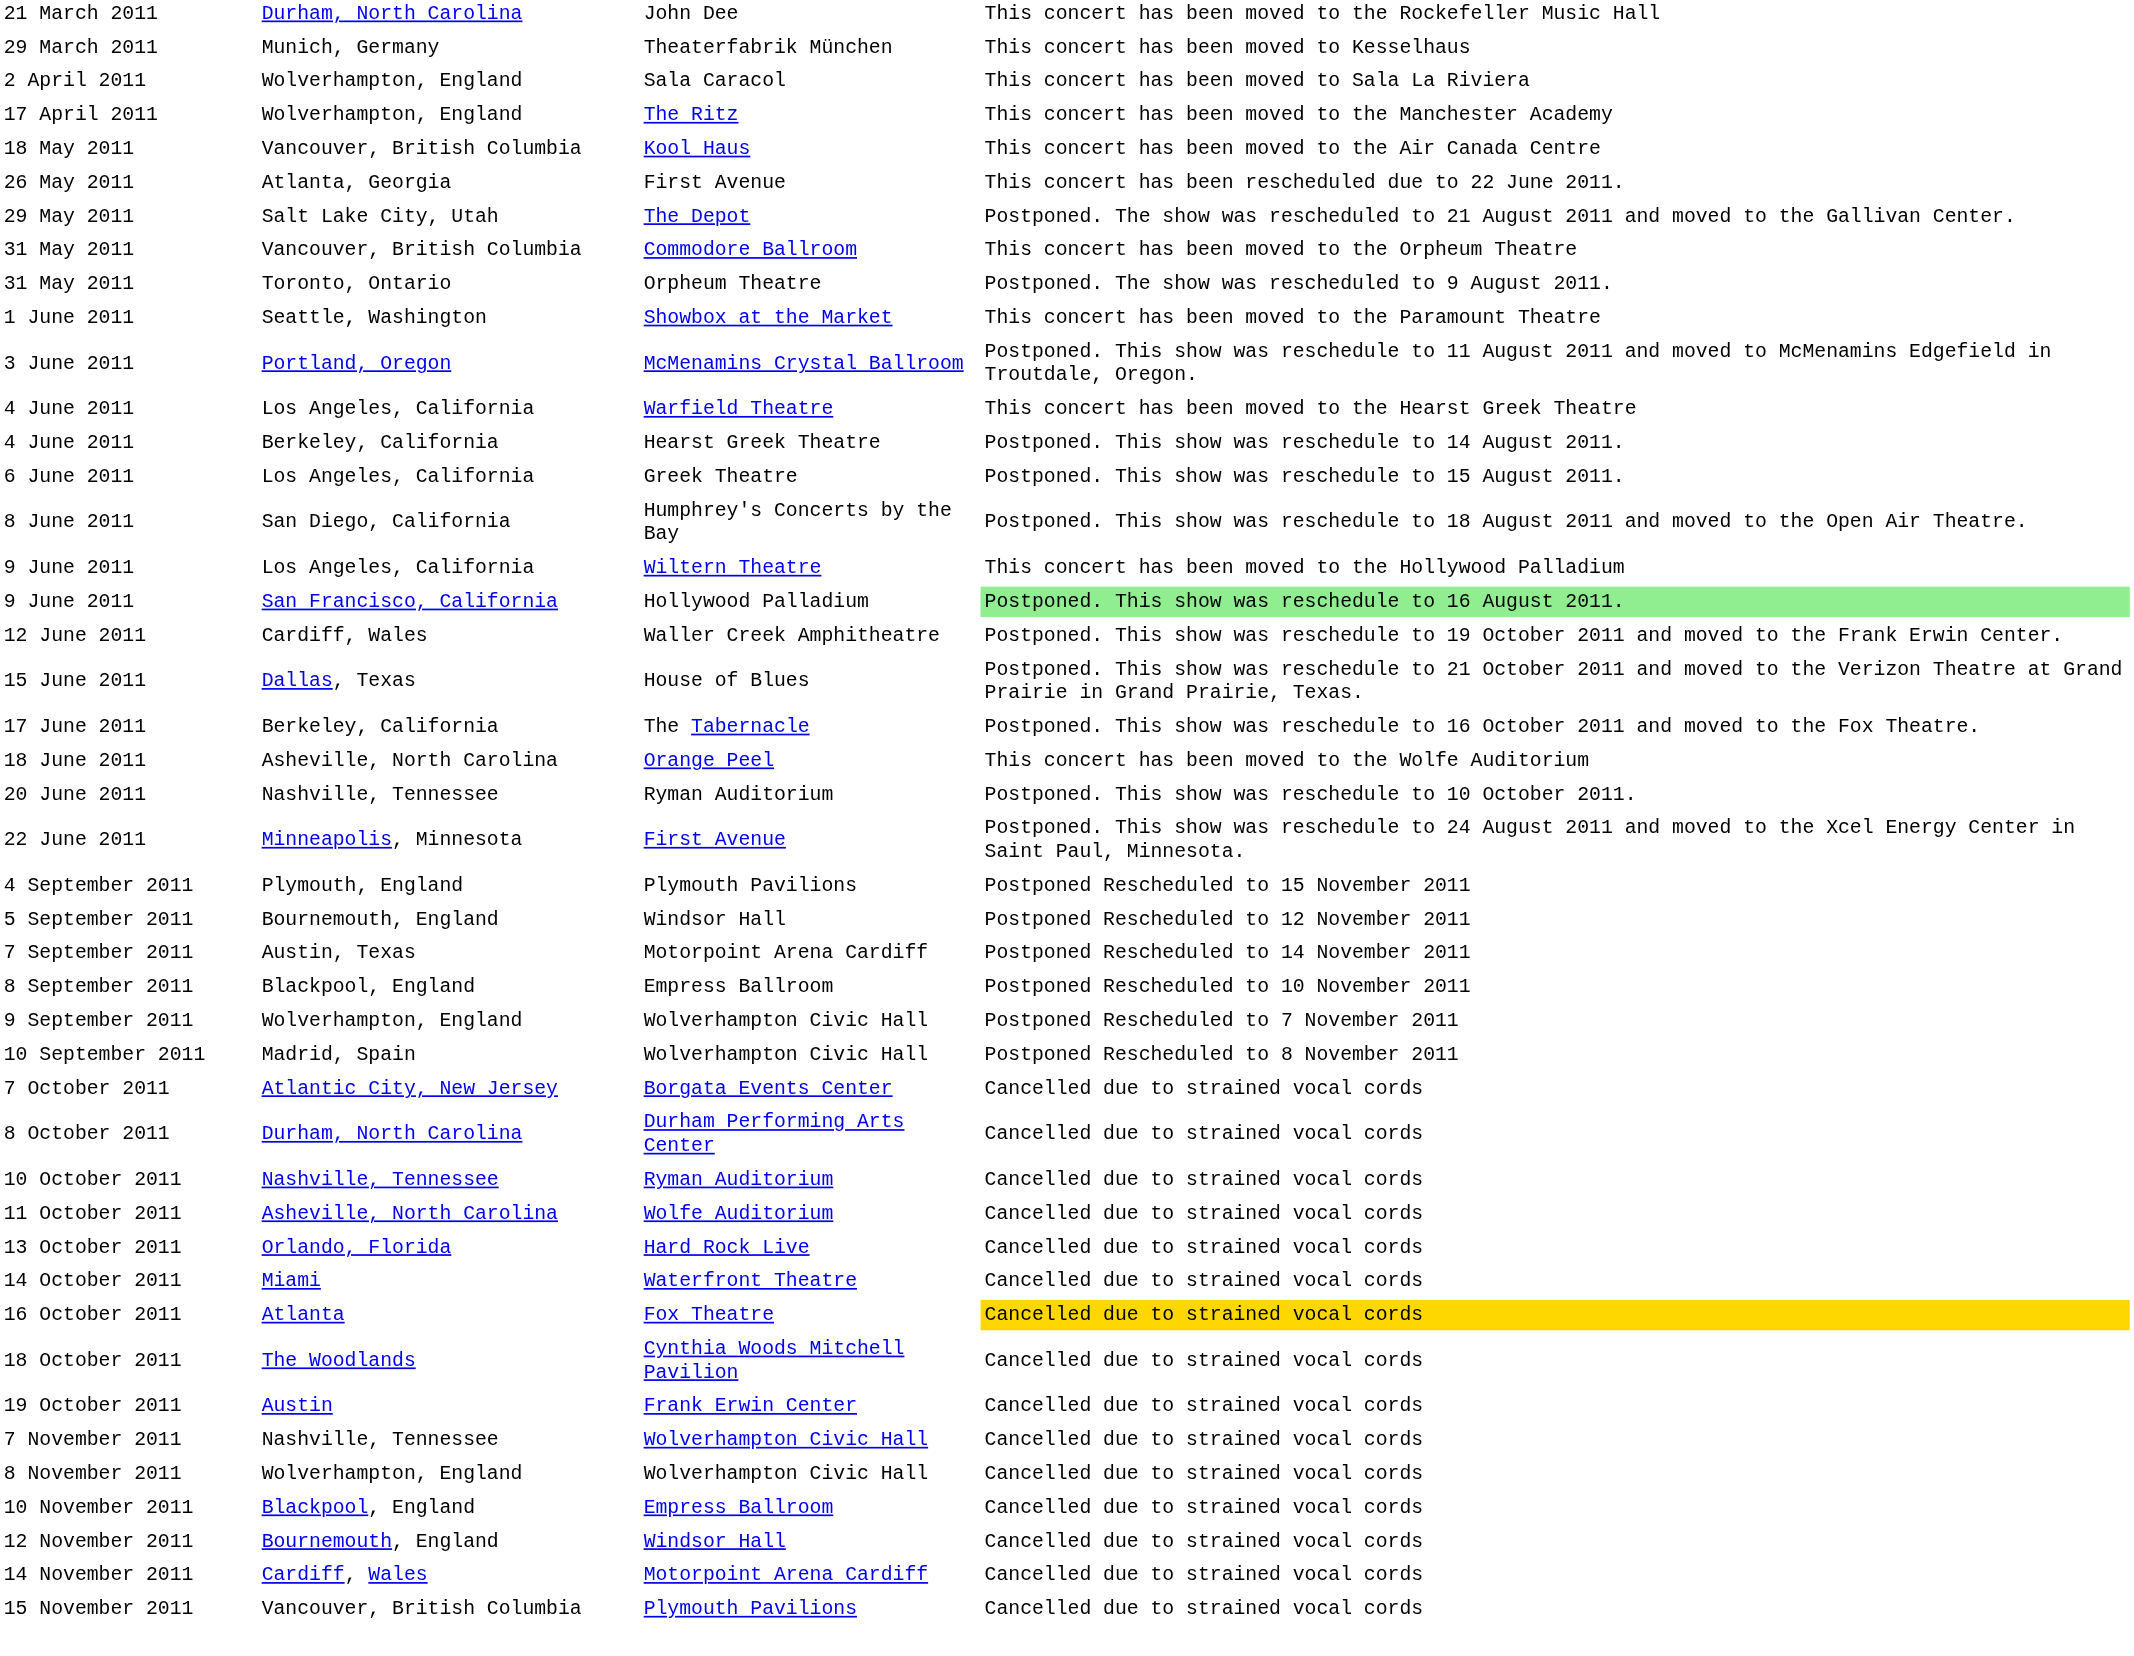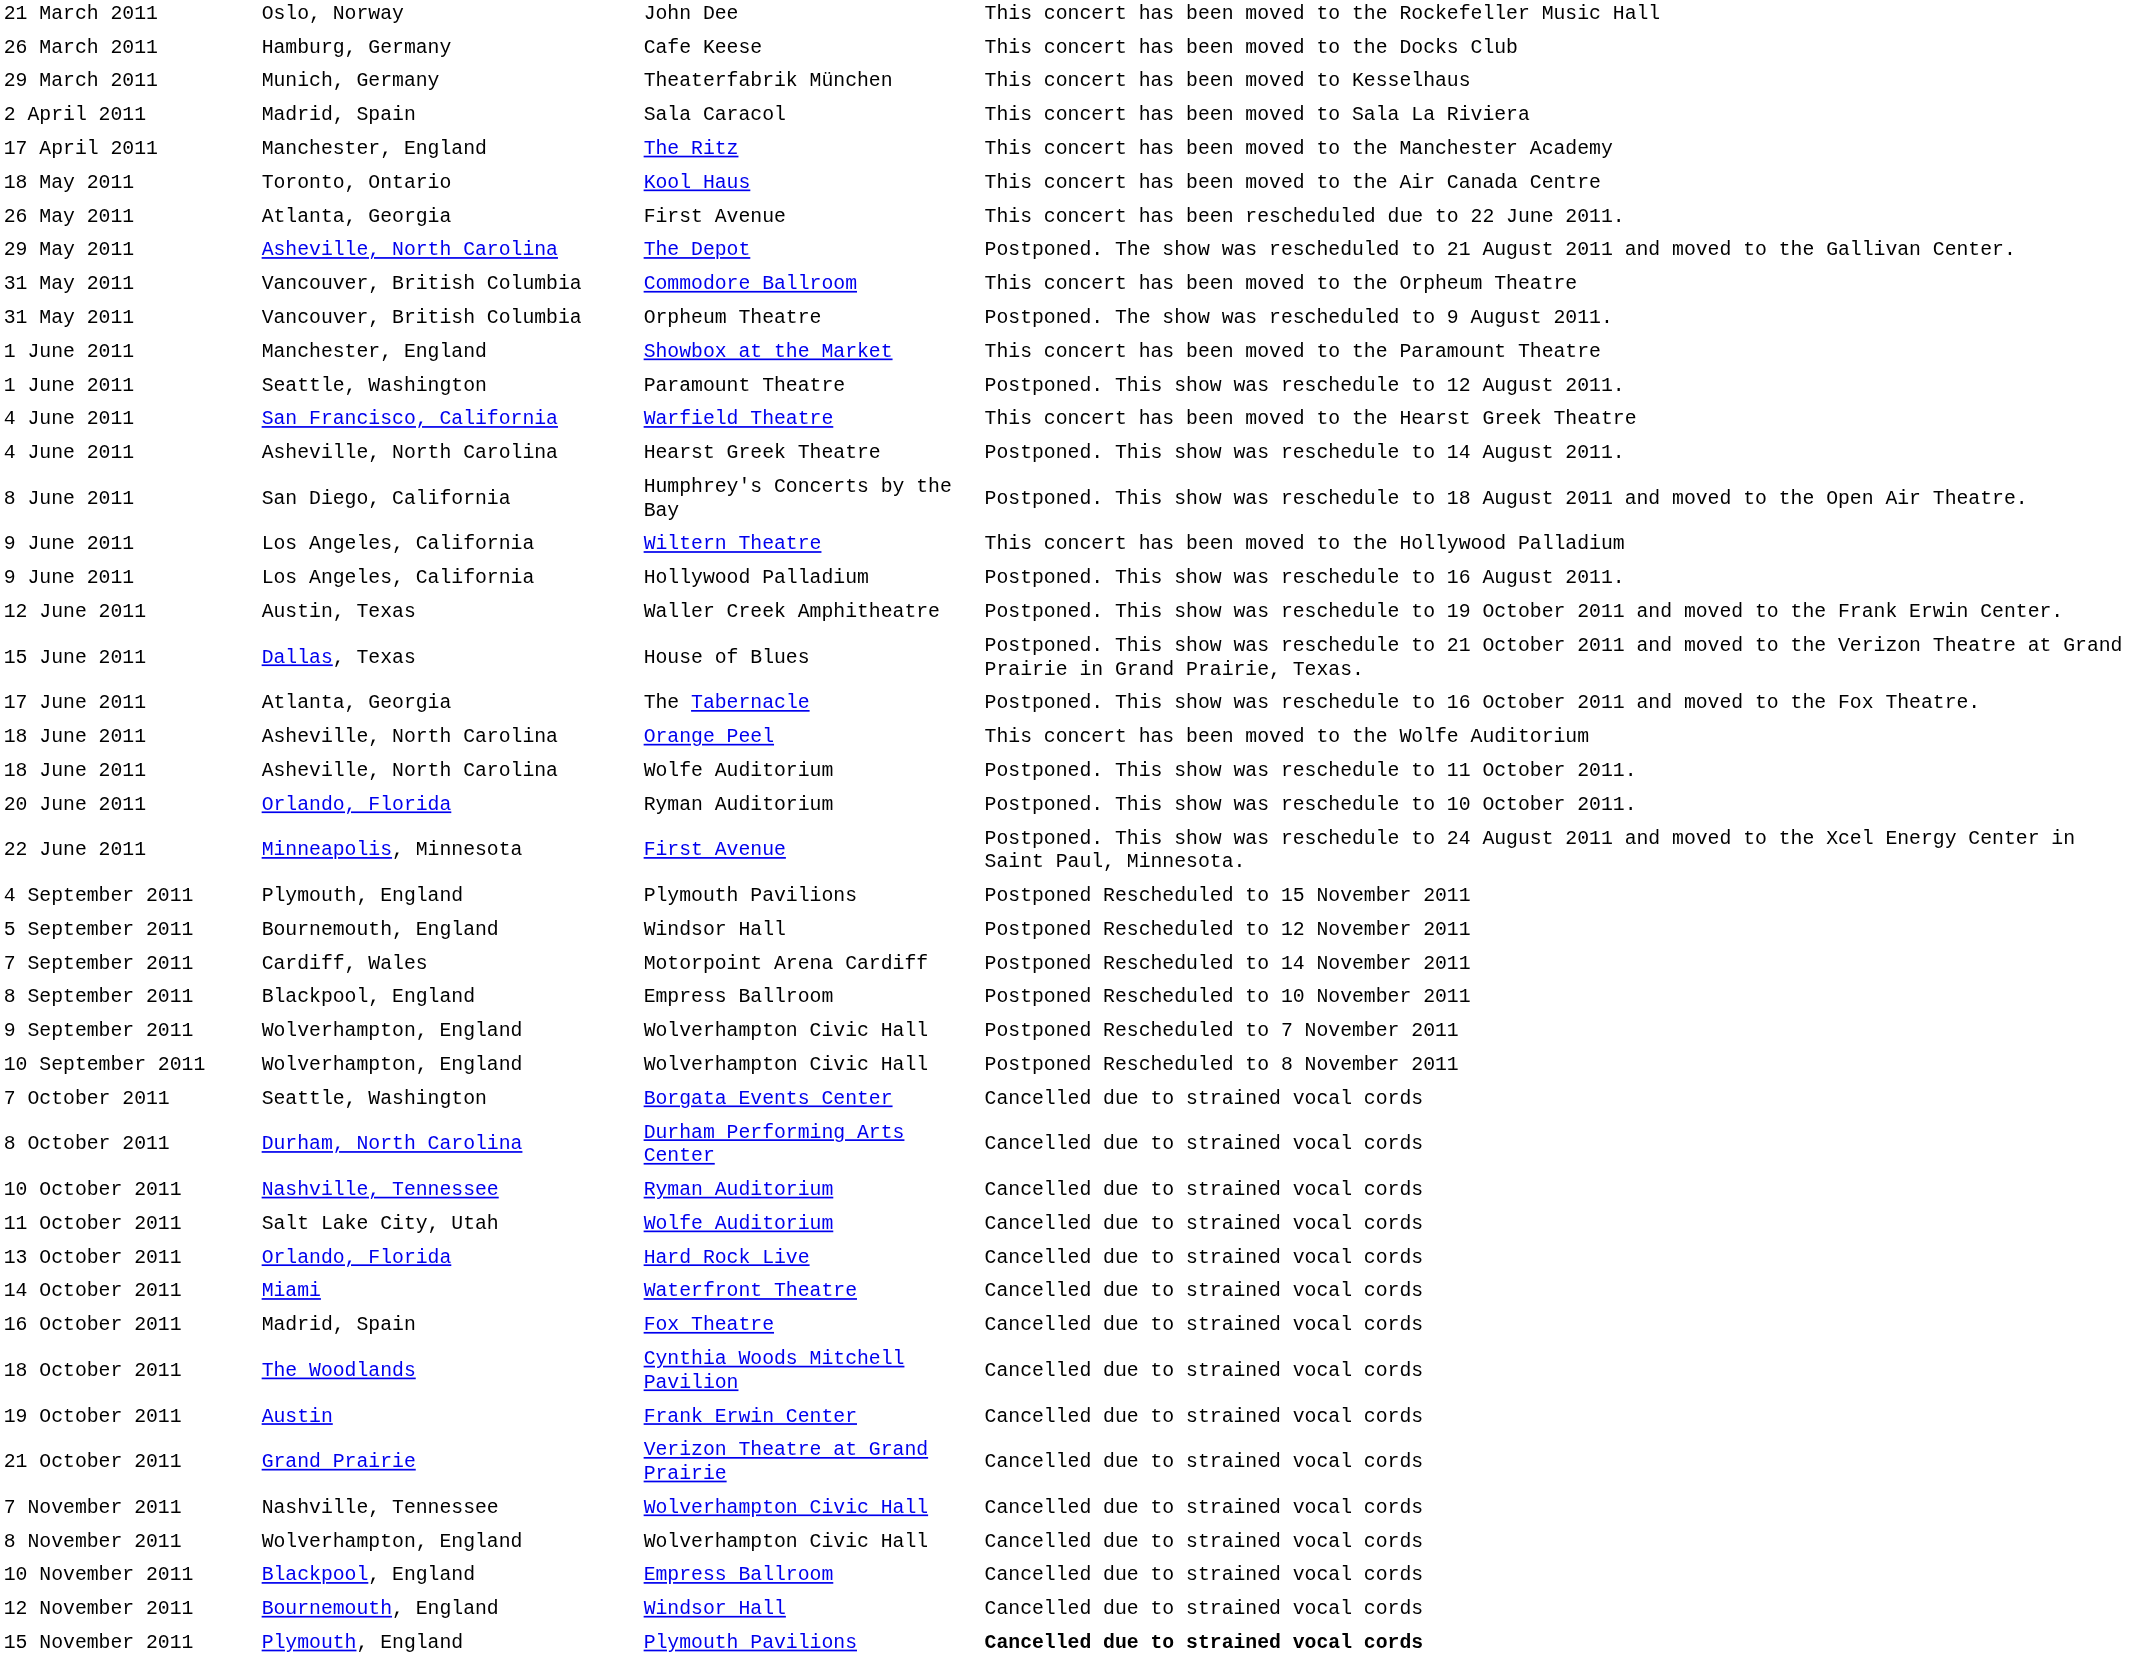 <table cellpadding="2" style="border: 0px solid darkgray; font-size: 90%;" class="collapsible collapsed">
 <tr>
 <th width="150"></th>
 <th width="225"></th>
 <th width="200"></th>
 <th width="700"></th>
 </tr>
 <tr border="0">
 <td>21 March 2011</td>
-<td><a href='#'>Durham, North Carolina</a></td>
+<td>Oslo, Norway</td>
 <td>John Dee</td>
 <td>This concert has been moved to the Rockefeller Music Hall</td>
+</tr>
+<tr>
+<td>26 March 2011</td>
+<td>Hamburg, Germany</td>
+<td>Cafe Keese</td>
+<td>This concert has been moved to the Docks Club</td>
 </tr>
 <tr>
 <td>29 March 2011</td>
 <td>Munich, Germany</td>
 <td>Theaterfabrik München</td>
 <td>This concert has been moved to Kesselhaus</td>
 </tr>
 <tr>
 <td>2 April 2011</td>
-<td>Wolverhampton, England</td>
+<td>Madrid, Spain</td>
 <td>Sala Caracol</td>
 <td>This concert has been moved to Sala La Riviera</td>
 </tr>
 <tr>
 <td>17 April 2011</td>
-<td>Wolverhampton, England</td>
+<td>Manchester, England</td>
 <td><a href='#'>The Ritz</a></td>
 <td>This concert has been moved to the Manchester Academy</td>
 </tr>
 <tr>
 <td>18 May 2011</td>
-<td>Vancouver, British Columbia</td>
+<td>Toronto, Ontario</td>
 <td><a href='#'>Kool Haus</a></td>
 <td>This concert has been moved to the Air Canada Centre</td>
 </tr>
 <tr>
 <td>26 May 2011</td>
 <td>Atlanta, Georgia</td>
 <td>First Avenue</td>
 <td>This concert has been rescheduled due to 22 June 2011.</td>
 </tr>
 <tr>
 <td>29 May 2011</td>
-<td>Salt Lake City, Utah</td>
+<td><a href='#'>Asheville, North Carolina</a></td>
 <td><a href='#'>The Depot</a></td>
 <td>Postponed. The show was rescheduled to 21 August 2011 and moved to the Gallivan Center.</td>
 </tr>
 <tr>
 <td>31 May 2011</td>
 <td>Vancouver, British Columbia</td>
 <td><a href='#'>Commodore Ballroom</a></td>
 <td>This concert has been moved to the Orpheum Theatre</td>
 </tr>
 <tr>
 <td>31 May 2011</td>
-<td>Toronto, Ontario</td>
+<td>Vancouver, British Columbia</td>
 <td>Orpheum Theatre</td>
 <td>Postponed. The show was rescheduled to 9 August 2011.</td>
 </tr>
 <tr>
 <td>1 June 2011</td>
-<td>Seattle, Washington</td>
+<td>Manchester, England</td>
 <td><a href='#'>Showbox at the Market</a></td>
 <td>This concert has been moved to the Paramount Theatre</td>
 </tr>
 <tr>
-<td>3 June 2011</td>
-<td><a href='#'>Portland, Oregon</a></td>
-<td><a href='#'>McMenamins Crystal Ballroom</a></td>
-<td>Postponed. This show was reschedule to 11 August 2011 and moved to McMenamins Edgefield in Troutdale, Oregon.</td>
+<td>1 June 2011</td>
+<td>Seattle, Washington</td>
+<td>Paramount Theatre</td>
+<td>Postponed. This show was reschedule to 12 August 2011.</td>
 </tr>
 <tr>
 <td>4 June 2011</td>
-<td>Los Angeles, California</td>
+<td><a href='#'>San Francisco, California</a></td>
 <td><a href='#'>Warfield Theatre</a></td>
 <td>This concert has been moved to the Hearst Greek Theatre</td>
 </tr>
 <tr>
 <td>4 June 2011</td>
-<td>Berkeley, California</td>
+<td>Asheville, North Carolina</td>
 <td>Hearst Greek Theatre</td>
 <td>Postponed. This show was reschedule to 14 August 2011.</td>
-</tr>
-<tr>
-<td>6 June 2011</td>
-<td>Los Angeles, California</td>
-<td>Greek Theatre</td>
-<td>Postponed. This show was reschedule to 15 August 2011.</td>
 </tr>
 <tr>
 <td>8 June 2011</td>
 <td>San Diego, California</td>
 <td>Humphrey's Concerts by the Bay</td>
 <td>Postponed. This show was reschedule to 18 August 2011 and moved to the Open Air Theatre.</td>
 </tr>
 <tr>
 <td>9 June 2011</td>
 <td>Los Angeles, California</td>
 <td><a href='#'>Wiltern Theatre</a></td>
 <td>This concert has been moved to the Hollywood Palladium</td>
 </tr>
 <tr>
 <td>9 June 2011</td>
-<td><a href='#'>San Francisco, California</a></td>
+<td>Los Angeles, California</td>
 <td>Hollywood Palladium</td>
-<td style="background: lightgreen;">Postponed. This show was reschedule to 16 August 2011.</td>
+<td>Postponed. This show was reschedule to 16 August 2011.</td>
 </tr>
 <tr>
 <td>12 June 2011</td>
-<td>Cardiff, Wales</td>
+<td>Austin, Texas</td>
 <td>Waller Creek Amphitheatre</td>
 <td>Postponed. This show was reschedule to 19 October 2011 and moved to the Frank Erwin Center.</td>
 </tr>
 <tr>
 <td>15 June 2011</td>
 <td><a href='#'>Dallas</a>, Texas</td>
 <td>House of Blues</td>
 <td>Postponed. This show was reschedule to 21 October 2011 and moved to the Verizon Theatre at Grand Prairie in Grand Prairie, Texas.</td>
 </tr>
 <tr>
 <td>17 June 2011</td>
-<td>Berkeley, California</td>
+<td>Atlanta, Georgia</td>
 <td>The <a href='#'>Tabernacle</a></td>
 <td>Postponed. This show was reschedule to 16 October 2011 and moved to the Fox Theatre.</td>
 </tr>
 <tr>
 <td>18 June 2011</td>
 <td>Asheville, North Carolina</td>
 <td><a href='#'>Orange Peel</a></td>
 <td>This concert has been moved to the Wolfe Auditorium</td>
 </tr>
 <tr>
+<td>18 June 2011</td>
+<td>Asheville, North Carolina</td>
+<td>Wolfe Auditorium</td>
+<td>Postponed. This show was reschedule to 11 October 2011.</td>
+</tr>
+<tr>
 <td>20 June 2011</td>
-<td>Nashville, Tennessee</td>
+<td><a href='#'>Orlando, Florida</a></td>
 <td>Ryman Auditorium</td>
 <td>Postponed. This show was reschedule to 10 October 2011.</td>
 </tr>
 <tr>
 <td>22 June 2011</td>
 <td><a href='#'>Minneapolis</a>, Minnesota</td>
 <td><a href='#'>First Avenue</a></td>
 <td>Postponed. This show was reschedule to 24 August 2011 and moved to the Xcel Energy Center in Saint Paul, Minnesota.</td>
 </tr>
 <tr>
 <td>4 September 2011</td>
 <td>Plymouth, England</td>
 <td>Plymouth Pavilions</td>
 <td>Postponed Rescheduled to 15 November 2011</td>
 </tr>
 <tr>
 <td>5 September 2011</td>
 <td>Bournemouth, England</td>
 <td>Windsor Hall</td>
 <td>Postponed Rescheduled to 12 November 2011</td>
 </tr>
 <tr>
 <td>7 September 2011</td>
-<td>Austin, Texas</td>
+<td>Cardiff, Wales</td>
 <td>Motorpoint Arena Cardiff</td>
 <td>Postponed Rescheduled to 14 November 2011</td>
 </tr>
 <tr>
 <td>8 September 2011</td>
 <td>Blackpool, England</td>
 <td>Empress Ballroom</td>
 <td>Postponed Rescheduled to 10 November 2011</td>
 </tr>
 <tr>
 <td>9 September 2011</td>
 <td>Wolverhampton, England</td>
 <td>Wolverhampton Civic Hall</td>
 <td>Postponed Rescheduled to 7 November 2011</td>
 </tr>
 <tr>
 <td>10 September 2011</td>
-<td>Madrid, Spain</td>
+<td>Wolverhampton, England</td>
 <td>Wolverhampton Civic Hall</td>
 <td>Postponed Rescheduled to 8 November 2011</td>
 </tr>
 <tr>
 <td>7 October 2011</td>
-<td><a href='#'>Atlantic City, New Jersey</a></td>
+<td>Seattle, Washington</td>
 <td><a href='#'>Borgata Events Center</a></td>
 <td>Cancelled due to strained vocal cords</td>
 </tr>
 <tr>
 <td>8 October 2011</td>
 <td><a href='#'>Durham, North Carolina</a></td>
 <td><a href='#'>Durham Performing Arts Center</a></td>
 <td>Cancelled due to strained vocal cords</td>
 </tr>
 <tr>
 <td>10 October 2011</td>
 <td><a href='#'>Nashville, Tennessee</a></td>
 <td><a href='#'>Ryman Auditorium</a></td>
 <td>Cancelled due to strained vocal cords</td>
 </tr>
 <tr>
 <td>11 October 2011</td>
-<td><a href='#'>Asheville, North Carolina</a></td>
+<td>Salt Lake City, Utah</td>
 <td><a href='#'>Wolfe Auditorium</a></td>
 <td>Cancelled due to strained vocal cords</td>
 </tr>
 <tr>
 <td>13 October 2011</td>
 <td><a href='#'>Orlando, Florida</a></td>
 <td><a href='#'>Hard Rock Live</a></td>
 <td>Cancelled due to strained vocal cords</td>
 </tr>
 <tr>
 <td>14 October 2011</td>
 <td><a href='#'>Miami</a></td>
 <td><a href='#'>Waterfront Theatre</a></td>
 <td>Cancelled due to strained vocal cords</td>
 </tr>
 <tr>
 <td>16 October 2011</td>
-<td><a href='#'>Atlanta</a></td>
+<td>Madrid, Spain</td>
 <td><a href='#'>Fox Theatre</a></td>
-<td style="background: gold;">Cancelled due to strained vocal cords</td>
+<td>Cancelled due to strained vocal cords</td>
 </tr>
 <tr>
 <td>18 October 2011</td>
 <td><a href='#'>The Woodlands</a></td>
 <td><a href='#'>Cynthia Woods Mitchell Pavilion</a></td>
 <td>Cancelled due to strained vocal cords</td>
 </tr>
 <tr>
 <td>19 October 2011</td>
 <td><a href='#'>Austin</a></td>
 <td><a href='#'>Frank Erwin Center</a></td>
+<td>Cancelled due to strained vocal cords</td>
+</tr>
+<tr>
+<td>21 October 2011</td>
+<td><a href='#'>Grand Prairie</a></td>
+<td><a href='#'>Verizon Theatre at Grand Prairie</a></td>
 <td>Cancelled due to strained vocal cords</td>
 </tr>
 <tr>
 <td>7 November 2011</td>
 <td>Nashville, Tennessee</td>
 <td><a href='#'>Wolverhampton Civic Hall</a></td>
 <td>Cancelled due to strained vocal cords</td>
 </tr>
 <tr>
 <td>8 November 2011</td>
 <td>Wolverhampton, England</td>
 <td>Wolverhampton Civic Hall</td>
 <td>Cancelled due to strained vocal cords</td>
 </tr>
 <tr>
 <td>10 November 2011</td>
 <td><a href='#'>Blackpool</a>, England</td>
 <td><a href='#'>Empress Ballroom</a></td>
 <td>Cancelled due to strained vocal cords</td>
 </tr>
 <tr>
 <td>12 November 2011</td>
 <td><a href='#'>Bournemouth</a>, England</td>
 <td><a href='#'>Windsor Hall</a></td>
 <td>Cancelled due to strained vocal cords</td>
 </tr>
 <tr>
-<td>14 November 2011</td>
-<td><a href='#'>Cardiff</a>, <a href='#'>Wales</a></td>
-<td><a href='#'>Motorpoint Arena Cardiff</a></td>
-<td>Cancelled due to strained vocal cords</td>
-</tr>
-<tr>
 <td>15 November 2011</td>
-<td>Vancouver, British Columbia</td>
+<td><a href='#'>Plymouth</a>, England</td>
 <td><a href='#'>Plymouth Pavilions</a></td>
-<td>Cancelled due to strained vocal cords</td>
+<td><strong>Cancelled due to strained vocal cords</strong></td>
 </tr>
 </table>
